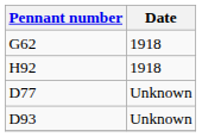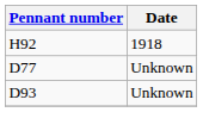 <table class="wikitable" style="text-align:left">
 <tr>
 <th scope="col"><a href='#'>Pennant number</a></th>
 <th>Date</th>
-</tr>
-<tr>
-<td scope="row">G62</td>
-<td>1918</td>
 </tr>
 <tr>
 <td scope="row">H92</td>
 <td>1918</td>
 </tr>
 <tr>
 <td scope="row">D77</td>
 <td>Unknown</td>
 </tr>
 <tr>
 <td scope="row">D93</td>
 <td>Unknown</td>
 </tr>
 <tr>
 </tr>
 </table>
